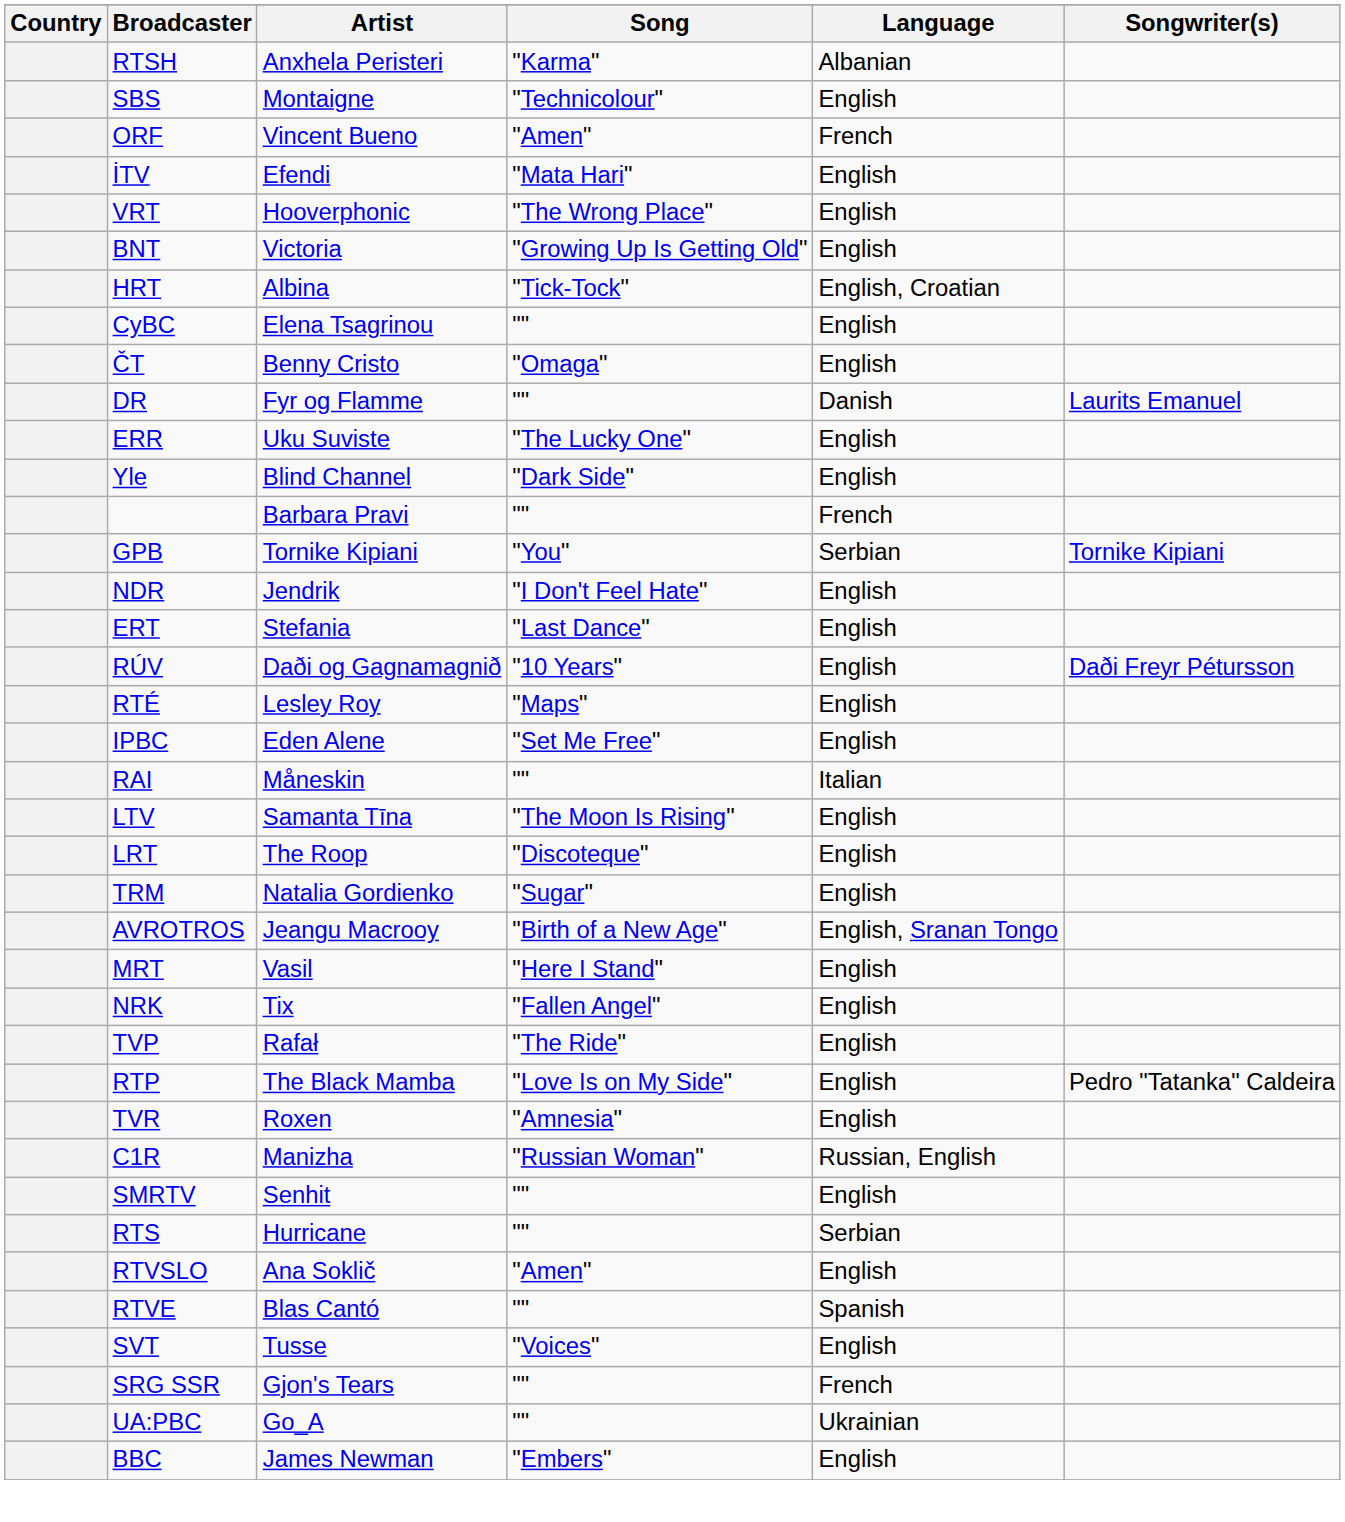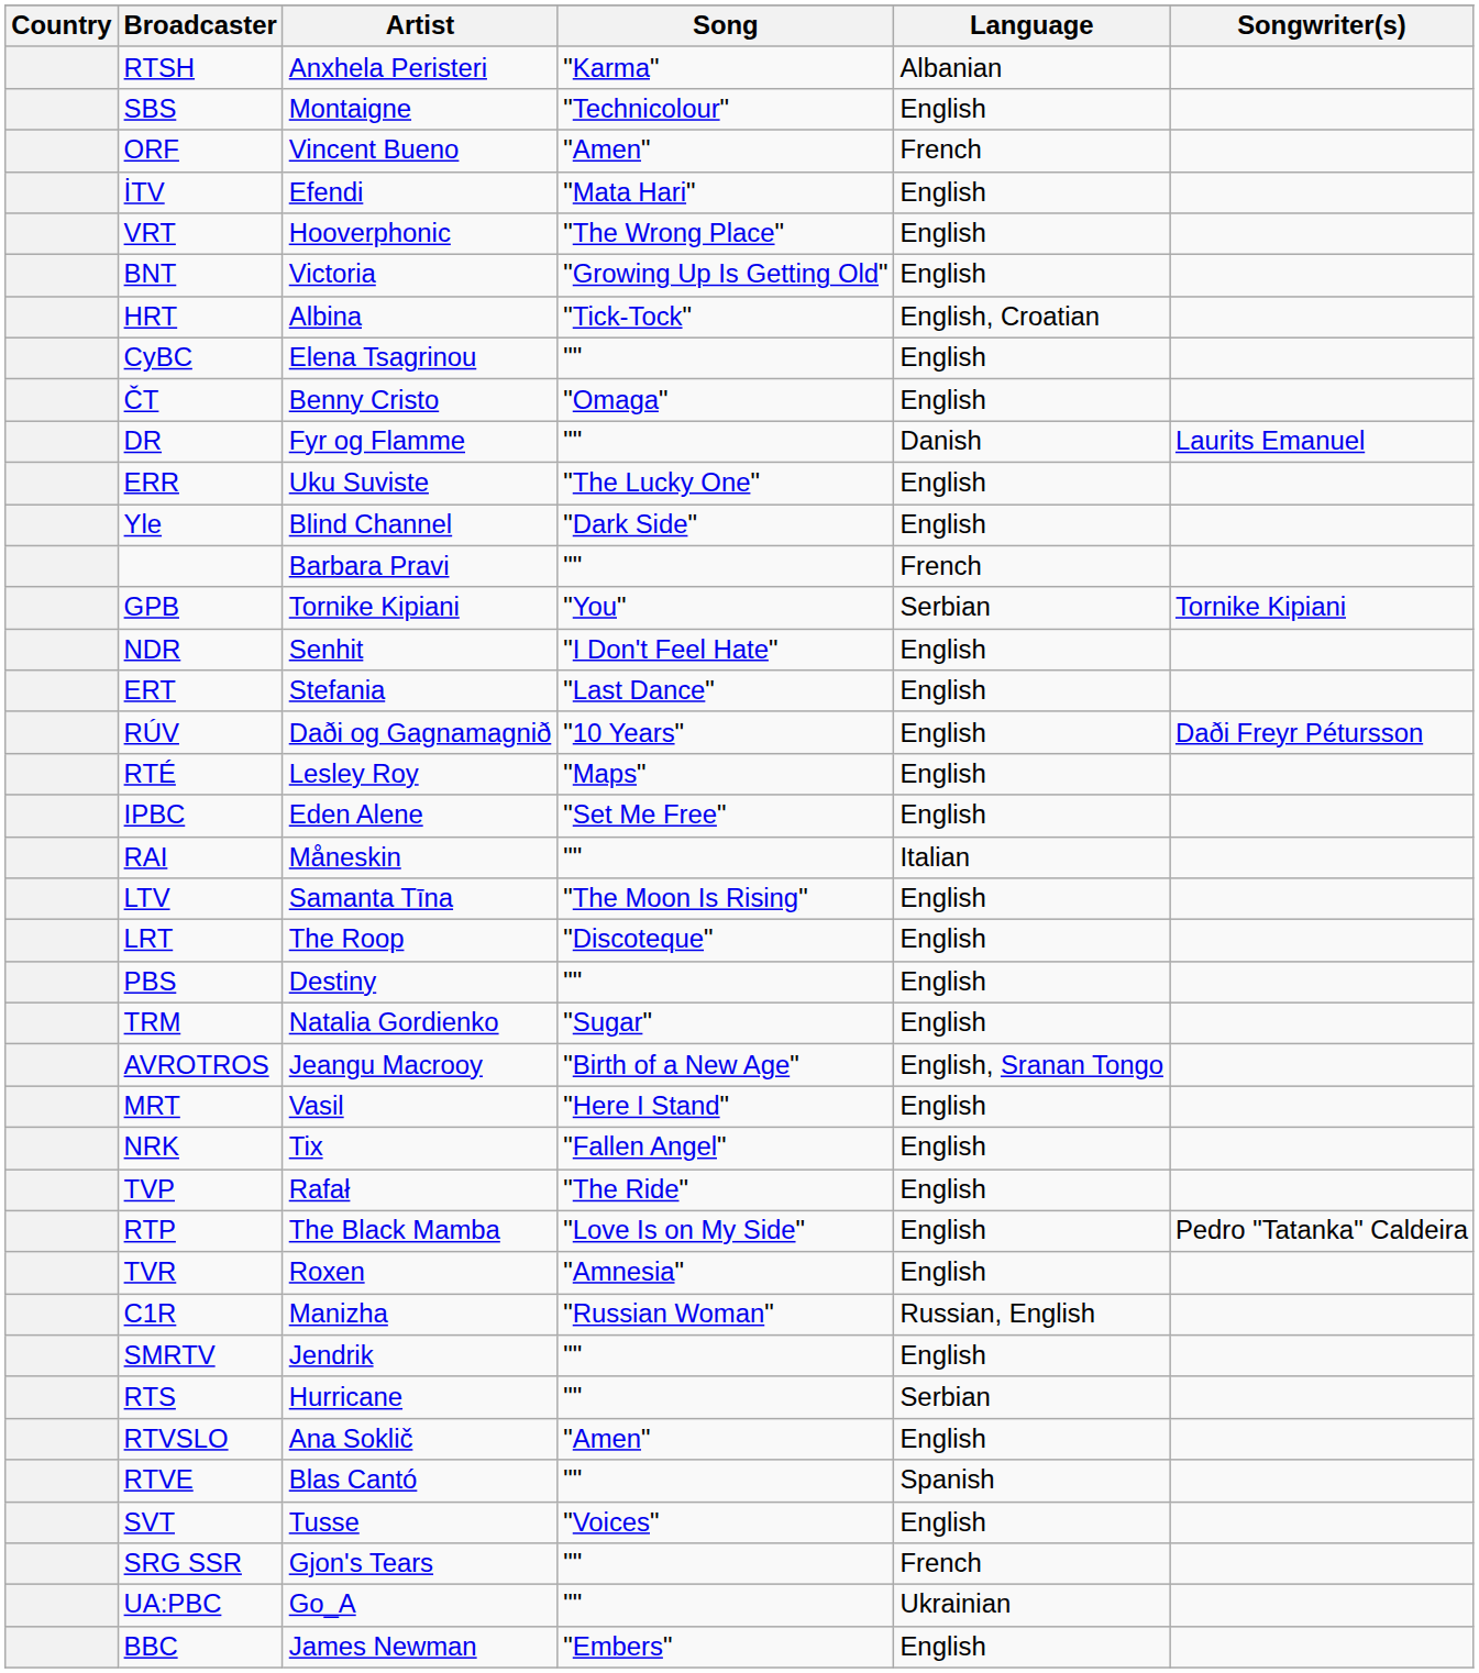 <table class="wikitable plainrowheaders">
 <tr>
 </tr>
 <tr>
 <th scope="col">Country</th>
 <th scope="col">Broadcaster</th>
 <th scope="col">Artist</th>
 <th scope="col">Song</th>
 <th scope="col">Language</th>
 <th scope="col">Songwriter(s)</th>
 </tr>
 <tr>
 <th scope="row"></th>
 <td><a href='#'>RTSH</a></td>
 <td><a href='#'>Anxhela Peristeri</a></td>
 <td>"<a href='#'>Karma</a>"</td>
 <td>Albanian</td>
 <td></td>
 </tr>
 <tr>
 <th scope="row"></th>
 <td><a href='#'>SBS</a></td>
 <td><a href='#'>Montaigne</a></td>
 <td>"<a href='#'>Technicolour</a>"</td>
 <td>English</td>
 <td></td>
 </tr>
 <tr>
 <th scope="row"></th>
 <td><a href='#'>ORF</a></td>
 <td><a href='#'>Vincent Bueno</a></td>
 <td>"<a href='#'>Amen</a>"</td>
 <td>French</td>
 <td></td>
 </tr>
 <tr>
 <th scope="row"></th>
 <td><a href='#'>İTV</a></td>
 <td><a href='#'>Efendi</a></td>
 <td>"<a href='#'>Mata Hari</a>"</td>
 <td>English</td>
 <td></td>
 </tr>
 <tr>
 <th scope="row"></th>
 <td><a href='#'>VRT</a></td>
 <td><a href='#'>Hooverphonic</a></td>
 <td>"<a href='#'>The Wrong Place</a>"</td>
 <td>English</td>
 <td></td>
 </tr>
 <tr>
 <th scope="row"></th>
 <td><a href='#'>BNT</a></td>
 <td><a href='#'>Victoria</a></td>
 <td>"<a href='#'>Growing Up Is Getting Old</a>"</td>
 <td>English</td>
 <td></td>
 </tr>
 <tr>
 <th scope="row"></th>
 <td><a href='#'>HRT</a></td>
 <td><a href='#'>Albina</a></td>
 <td>"<a href='#'>Tick-Tock</a>"</td>
 <td>English, Croatian</td>
 <td></td>
 </tr>
 <tr>
 <th scope="row"></th>
 <td><a href='#'>CyBC</a></td>
 <td><a href='#'>Elena Tsagrinou</a></td>
 <td>""</td>
 <td>English</td>
 <td></td>
 </tr>
 <tr>
 <th scope="row"></th>
 <td><a href='#'>ČT</a></td>
 <td><a href='#'>Benny Cristo</a></td>
 <td>"<a href='#'>Omaga</a>"</td>
 <td>English</td>
 <td></td>
 </tr>
 <tr>
 <th scope="row"></th>
 <td><a href='#'>DR</a></td>
 <td><a href='#'>Fyr og Flamme</a></td>
 <td>""</td>
 <td>Danish</td>
 <td><a href='#'>Laurits Emanuel</a></td>
 </tr>
 <tr>
 <th scope="row"></th>
 <td><a href='#'>ERR</a></td>
 <td><a href='#'>Uku Suviste</a></td>
 <td>"<a href='#'>The Lucky One</a>"</td>
 <td>English</td>
 <td></td>
 </tr>
 <tr>
 <th scope="row"></th>
 <td><a href='#'>Yle</a></td>
 <td><a href='#'>Blind Channel</a></td>
 <td>"<a href='#'>Dark Side</a>"</td>
 <td>English</td>
 <td></td>
 </tr>
 <tr>
 <th scope="row"></th>
 <td></td>
 <td><a href='#'>Barbara Pravi</a></td>
 <td>""</td>
 <td>French</td>
 <td></td>
 </tr>
 <tr>
 <th scope="row"></th>
 <td><a href='#'>GPB</a></td>
 <td><a href='#'>Tornike Kipiani</a></td>
 <td>"<a href='#'>You</a>"</td>
 <td>Serbian</td>
 <td><a href='#'>Tornike Kipiani</a></td>
 </tr>
 <tr>
 <th scope="row"></th>
 <td><a href='#'>NDR</a></td>
-<td><a href='#'>Jendrik</a></td>
+<td><a href='#'>Senhit</a></td>
 <td>"<a href='#'>I Don't Feel Hate</a>"</td>
 <td>English</td>
 <td></td>
 </tr>
 <tr>
 <th scope="row"></th>
 <td><a href='#'>ERT</a></td>
 <td><a href='#'>Stefania</a></td>
 <td>"<a href='#'>Last Dance</a>"</td>
 <td>English</td>
 <td></td>
 </tr>
 <tr>
 <th scope="row"></th>
 <td><a href='#'>RÚV</a></td>
 <td><a href='#'>Daði og Gagnamagnið</a></td>
 <td>"<a href='#'>10 Years</a>"</td>
 <td>English</td>
 <td><a href='#'>Daði Freyr Pétursson</a></td>
 </tr>
 <tr>
 <th scope="row"></th>
 <td><a href='#'>RTÉ</a></td>
 <td><a href='#'>Lesley Roy</a></td>
 <td>"<a href='#'>Maps</a>"</td>
 <td>English</td>
 <td></td>
 </tr>
 <tr>
 <th scope="row"></th>
 <td><a href='#'>IPBC</a></td>
 <td><a href='#'>Eden Alene</a></td>
 <td>"<a href='#'>Set Me Free</a>"</td>
 <td>English</td>
 <td></td>
 </tr>
 <tr>
 <th scope="row"></th>
 <td><a href='#'>RAI</a></td>
 <td><a href='#'>Måneskin</a></td>
 <td>""</td>
 <td>Italian</td>
 <td></td>
 </tr>
 <tr>
 <th scope="row"></th>
 <td><a href='#'>LTV</a></td>
 <td><a href='#'>Samanta Tīna</a></td>
 <td>"<a href='#'>The Moon Is Rising</a>"</td>
 <td>English</td>
 <td></td>
 </tr>
 <tr>
 <th scope="row"></th>
 <td><a href='#'>LRT</a></td>
 <td><a href='#'>The Roop</a></td>
 <td>"<a href='#'>Discoteque</a>"</td>
+<td>English</td>
+<td></td>
+</tr>
+<tr>
+<th scope="row"></th>
+<td><a href='#'>PBS</a></td>
+<td><a href='#'>Destiny</a></td>
+<td>""</td>
 <td>English</td>
 <td></td>
 </tr>
 <tr>
 <th scope="row"></th>
 <td><a href='#'>TRM</a></td>
 <td><a href='#'>Natalia Gordienko</a></td>
 <td>"<a href='#'>Sugar</a>"</td>
 <td>English</td>
 <td></td>
 </tr>
 <tr>
 <th scope="row"></th>
 <td><a href='#'>AVROTROS</a></td>
 <td><a href='#'>Jeangu Macrooy</a></td>
 <td>"<a href='#'>Birth of a New Age</a>"</td>
 <td>English, <a href='#'>Sranan Tongo</a></td>
 <td></td>
 </tr>
 <tr>
 <th scope="row"></th>
 <td><a href='#'>MRT</a></td>
 <td><a href='#'>Vasil</a></td>
 <td>"<a href='#'>Here I Stand</a>"</td>
 <td>English</td>
 <td></td>
 </tr>
 <tr>
 <th scope="row"></th>
 <td><a href='#'>NRK</a></td>
 <td><a href='#'>Tix</a></td>
 <td>"<a href='#'>Fallen Angel</a>"</td>
 <td>English</td>
 <td></td>
 </tr>
 <tr>
 <th scope="row"></th>
 <td><a href='#'>TVP</a></td>
 <td><a href='#'>Rafał</a></td>
 <td>"<a href='#'>The Ride</a>"</td>
 <td>English</td>
 <td></td>
 </tr>
 <tr>
 <th scope="row"></th>
 <td><a href='#'>RTP</a></td>
 <td><a href='#'>The Black Mamba</a></td>
 <td>"<a href='#'>Love Is on My Side</a>"</td>
 <td>English</td>
 <td>Pedro "Tatanka" Caldeira</td>
 </tr>
 <tr>
 <th scope="row"></th>
 <td><a href='#'>TVR</a></td>
 <td><a href='#'>Roxen</a></td>
 <td>"<a href='#'>Amnesia</a>"</td>
 <td>English</td>
 <td></td>
 </tr>
 <tr>
 <th scope="row"></th>
 <td><a href='#'>C1R</a></td>
 <td><a href='#'>Manizha</a></td>
 <td>"<a href='#'>Russian Woman</a>"</td>
 <td>Russian, English</td>
 <td></td>
 </tr>
 <tr>
 <th scope="row"></th>
 <td><a href='#'>SMRTV</a></td>
-<td><a href='#'>Senhit</a></td>
+<td><a href='#'>Jendrik</a></td>
 <td>""</td>
 <td>English</td>
 <td></td>
 </tr>
 <tr>
 <th scope="row"></th>
 <td><a href='#'>RTS</a></td>
 <td><a href='#'>Hurricane</a></td>
 <td>""</td>
 <td>Serbian</td>
 <td></td>
 </tr>
 <tr>
 <th scope="row"></th>
 <td><a href='#'>RTVSLO</a></td>
 <td><a href='#'>Ana Soklič</a></td>
 <td>"<a href='#'>Amen</a>"</td>
 <td>English</td>
 <td></td>
 </tr>
 <tr>
 <th scope="row"></th>
 <td><a href='#'>RTVE</a></td>
 <td><a href='#'>Blas Cantó</a></td>
 <td>""</td>
 <td>Spanish</td>
 <td></td>
 </tr>
 <tr>
 <th scope="row"></th>
 <td><a href='#'>SVT</a></td>
 <td><a href='#'>Tusse</a></td>
 <td>"<a href='#'>Voices</a>"</td>
 <td>English</td>
 <td></td>
 </tr>
 <tr>
 <th scope="row"></th>
 <td><a href='#'>SRG SSR</a></td>
 <td><a href='#'>Gjon's Tears</a></td>
 <td>""</td>
 <td>French</td>
 <td></td>
 </tr>
 <tr>
 <th scope="row"></th>
 <td><a href='#'>UA:PBC</a></td>
 <td><a href='#'>Go_A</a></td>
 <td>"" </td>
 <td>Ukrainian</td>
 <td></td>
 </tr>
 <tr>
 <th scope="row"></th>
 <td><a href='#'>BBC</a></td>
 <td><a href='#'>James Newman</a></td>
 <td>"<a href='#'>Embers</a>"</td>
 <td>English</td>
 <td></td>
 </tr>
 </table>
